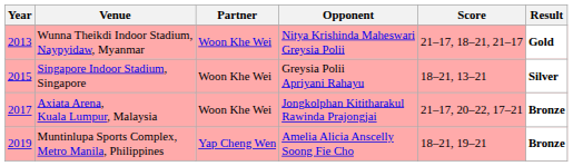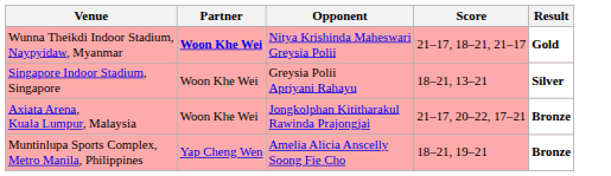 <table class="sortable wikitable" style="font-size: 90%;">
 <tr>
-<th>Year</th>
 <th>Venue</th>
 <th>Partner</th>
 <th>Opponent</th>
 <th>Score</th>
 <th>Result</th>
 </tr>
 <tr style="background:#FFAAAA">
-<td align="center"><a href='#'>2013</a></td>
 <td align="left">Wunna Theikdi Indoor Stadium,<br><a href='#'>Naypyidaw</a>, Myanmar</td>
-<td align="left"> <a href='#'>Woon Khe Wei</a></td>
+<td align="left"><strong> <a href='#'>Woon Khe Wei</a></strong></td>
 <td align="left"> <a href='#'>Nitya Krishinda Maheswari</a><br> <a href='#'>Greysia Polii</a></td>
 <td align="left">21–17, 18–21, 21–17</td>
 <td style="text-align:left; background:white"> <strong>Gold</strong></td>
 </tr>
 <tr style="background:#FFAAAA">
-<td align="center"><a href='#'>2015</a></td>
 <td align="left"><a href='#'>Singapore Indoor Stadium</a>,<br>Singapore</td>
 <td align="left"> Woon Khe Wei</td>
 <td align="left"> Greysia Polii<br> <a href='#'>Apriyani Rahayu</a></td>
 <td align="left">18–21, 13–21</td>
 <td style="text-align:left; background:white"> <strong>Silver</strong></td>
 </tr>
 <tr style="background:#FFAAAA">
-<td align="center"><a href='#'>2017</a></td>
 <td align="left"><a href='#'>Axiata Arena</a>,<br><a href='#'>Kuala Lumpur</a>, Malaysia</td>
 <td align="left"> Woon Khe Wei</td>
 <td align="left"> <a href='#'>Jongkolphan Kititharakul</a><br> <a href='#'>Rawinda Prajongjai</a></td>
 <td align="left">21–17, 20–22, 17–21</td>
 <td style="text-align:left; background:white"> <strong>Bronze</strong></td>
 </tr>
 <tr style="background:#FFAAAA">
-<td align="center"><a href='#'>2019</a></td>
 <td align="left">Muntinlupa Sports Complex,<br><a href='#'>Metro Manila</a>, Philippines</td>
 <td align="left"> <a href='#'>Yap Cheng Wen</a></td>
 <td align="left"> <a href='#'>Amelia Alicia Anscelly</a><br> <a href='#'>Soong Fie Cho</a></td>
 <td align="left">18–21, 19–21</td>
 <td style="text-align:left; background:white"> <strong>Bronze</strong></td>
 </tr>
 </table>
